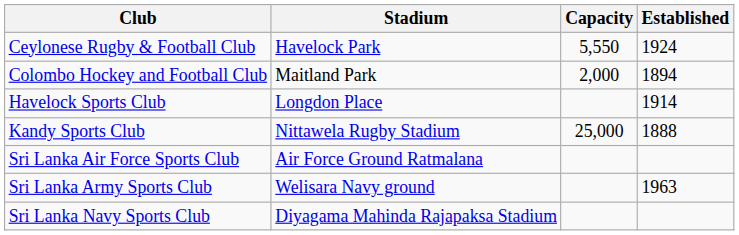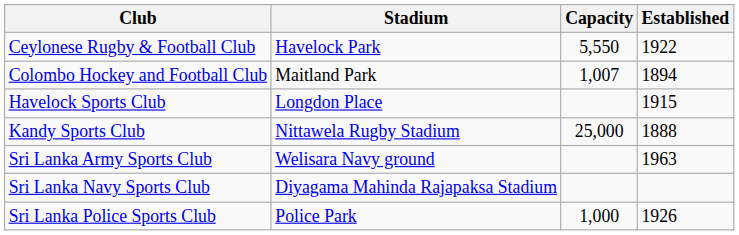 <table class="wikitable sortable">
 <tr>
 <th>Club</th>
 <th>Stadium</th>
 <th>Capacity</th>
 <th>Established</th>
 </tr>
 <tr>
 <td><a href='#'>Ceylonese Rugby & Football Club</a></td>
 <td><a href='#'>Havelock Park</a></td>
 <td align=center>5,550</td>
-<td>1924</td>
+<td>1922</td>
 </tr>
 <tr>
 <td><a href='#'>Colombo Hockey and Football Club</a></td>
 <td>Maitland Park</td>
-<td align=center>2,000</td>
+<td align=center>1,007</td>
 <td>1894</td>
 </tr>
 <tr>
 <td><a href='#'>Havelock Sports Club</a></td>
 <td><a href='#'>Longdon Place</a></td>
 <td align=center></td>
-<td>1914</td>
+<td>1915</td>
 </tr>
 <tr>
 <td><a href='#'>Kandy Sports Club</a></td>
 <td><a href='#'>Nittawela Rugby Stadium</a></td>
 <td align=center>25,000</td>
 <td>1888</td>
-</tr>
-<tr>
-<td><a href='#'>Sri Lanka Air Force Sports Club</a></td>
-<td><a href='#'>Air Force Ground Ratmalana</a></td>
-<td align=center></td>
-<td></td>
 </tr>
 <tr>
 <td><a href='#'>Sri Lanka Army Sports Club</a></td>
 <td><a href='#'>Welisara Navy ground</a></td>
 <td align=center></td>
 <td>1963</td>
 </tr>
 <tr>
 <td><a href='#'>Sri Lanka Navy Sports Club</a></td>
 <td><a href='#'>Diyagama Mahinda Rajapaksa Stadium</a></td>
 <td align=center></td>
 <td></td>
 </tr>
+<tr>
+<td><a href='#'>Sri Lanka Police Sports Club</a></td>
+<td><a href='#'>Police Park</a></td>
+<td align=center>1,000</td>
+<td>1926</td>
+</tr>
 </table>
